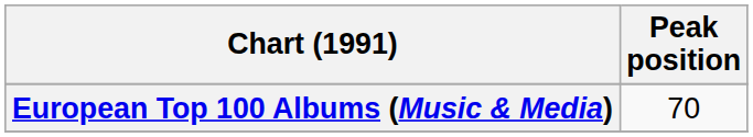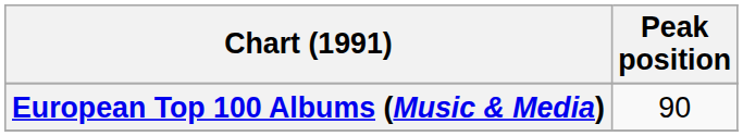 <table class="wikitable plainrowheaders sortable" style="text-align:center">
 <tr>
 <th scope="col">Chart (1991)</th>
 <th scope="col">Peak<br>position</th>
 </tr>
 <tr>
 </tr>
 <tr>
 <th scope="row"><a href='#'>European Top 100 Albums</a> (<em><a href='#'>Music & Media</a></em>)</th>
-<td>70</td>
+<td>90</td>
 </tr>
 <tr>
 </tr>
 <tr>
 </tr>
 </table>
